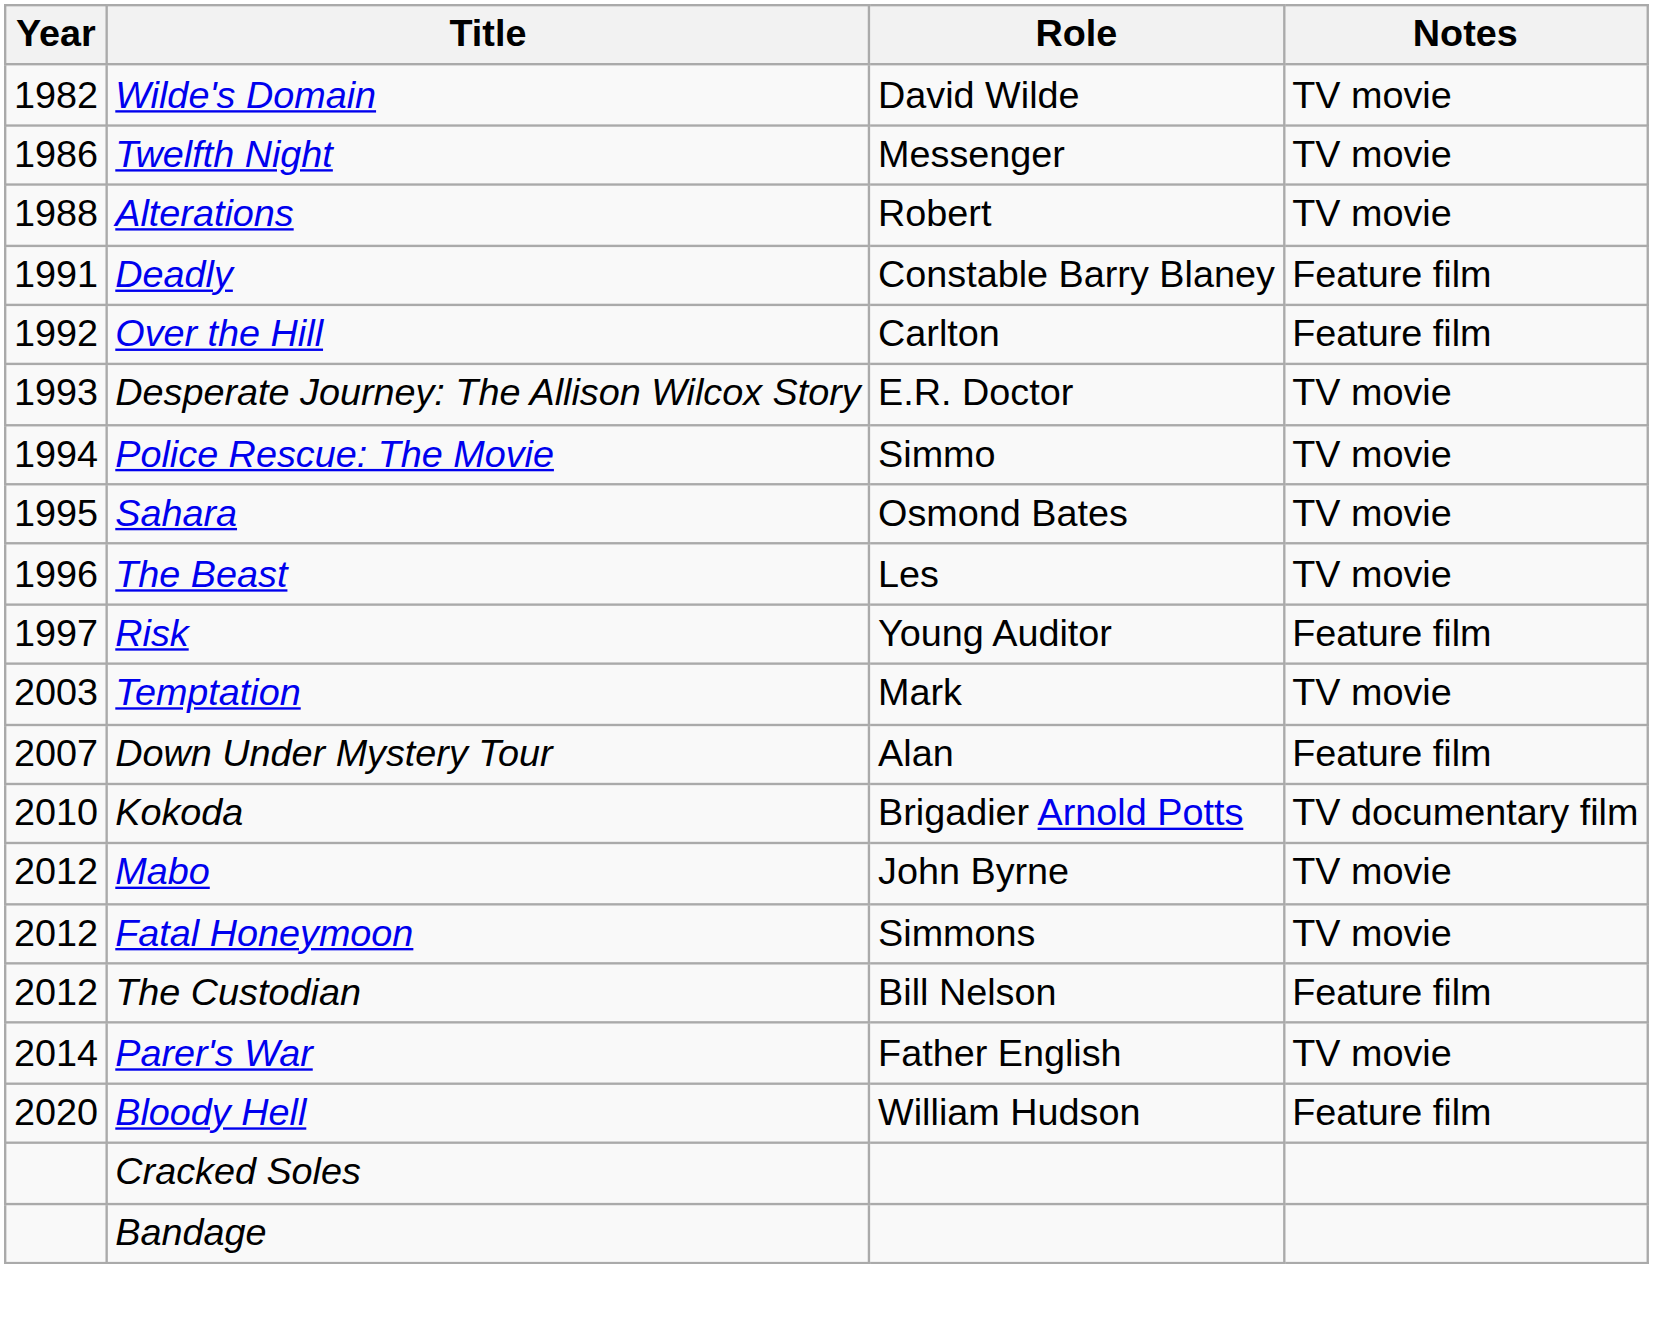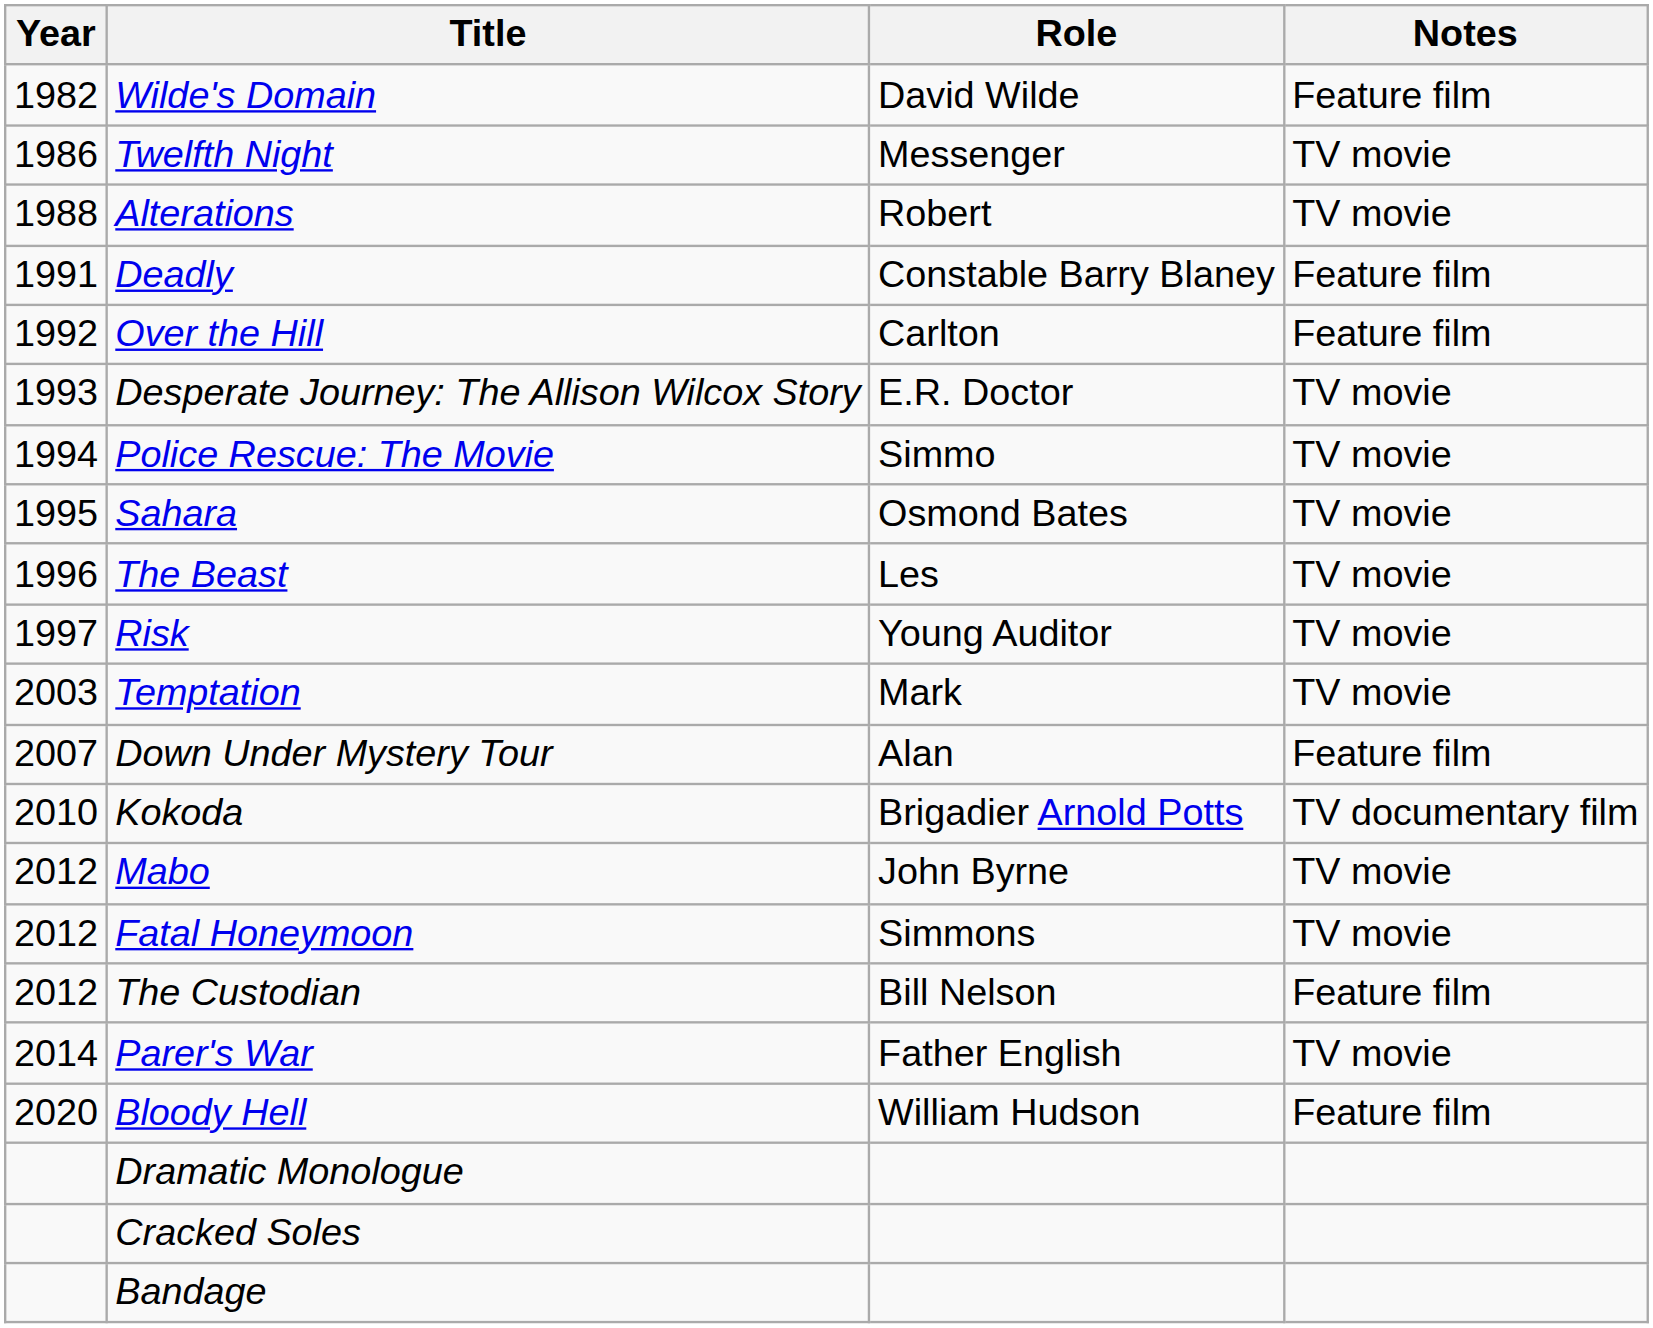 <table class="wikitable sortable">
 <tr>
 <th>Year</th>
 <th>Title</th>
 <th>Role</th>
 <th class="unsortable">Notes</th>
 </tr>
 <tr>
 <td>1982</td>
 <td><em><a href='#'>Wilde's Domain</a></em></td>
 <td>David Wilde</td>
-<td>TV movie</td>
+<td>Feature film</td>
 </tr>
 <tr>
 <td>1986</td>
 <td><em><a href='#'>Twelfth Night</a></em></td>
 <td>Messenger</td>
 <td>TV movie</td>
 </tr>
 <tr>
 <td>1988</td>
 <td><em><a href='#'>Alterations</a></em></td>
 <td>Robert</td>
 <td>TV movie</td>
 </tr>
 <tr>
 <td>1991</td>
 <td><em><a href='#'>Deadly</a></em></td>
 <td>Constable Barry Blaney</td>
 <td>Feature film</td>
 </tr>
 <tr>
 <td>1992</td>
 <td><em><a href='#'>Over the Hill</a></em></td>
 <td>Carlton</td>
 <td>Feature film</td>
 </tr>
 <tr>
 <td>1993</td>
 <td><em>Desperate Journey: The Allison Wilcox Story</em></td>
 <td>E.R. Doctor</td>
 <td>TV movie</td>
 </tr>
 <tr>
 <td>1994</td>
 <td><em><a href='#'>Police Rescue: The Movie</a></em></td>
 <td>Simmo</td>
 <td>TV movie</td>
 </tr>
 <tr>
 <td>1995</td>
 <td><em><a href='#'>Sahara</a></em></td>
 <td>Osmond Bates</td>
 <td>TV movie</td>
 </tr>
 <tr>
 <td>1996</td>
 <td><em><a href='#'>The Beast</a></em></td>
 <td>Les</td>
 <td>TV movie</td>
 </tr>
 <tr>
 <td>1997</td>
 <td><em><a href='#'>Risk</a></em></td>
 <td>Young Auditor</td>
-<td>Feature film</td>
+<td>TV movie</td>
 </tr>
 <tr>
 <td>2003</td>
 <td><em><a href='#'>Temptation</a></em></td>
 <td>Mark</td>
 <td>TV movie</td>
 </tr>
 <tr>
 <td>2007</td>
 <td><em>Down Under Mystery Tour</em></td>
 <td>Alan</td>
 <td>Feature film</td>
 </tr>
 <tr>
 <td>2010</td>
 <td><em>Kokoda</em></td>
 <td>Brigadier <a href='#'>Arnold Potts</a></td>
 <td>TV documentary film</td>
 </tr>
 <tr>
 <td>2012</td>
 <td><em><a href='#'>Mabo</a></em></td>
 <td>John Byrne</td>
 <td>TV movie</td>
 </tr>
 <tr>
 <td>2012</td>
 <td><em><a href='#'>Fatal Honeymoon</a></em></td>
 <td>Simmons</td>
 <td>TV movie</td>
 </tr>
 <tr>
 <td>2012</td>
 <td><em>The Custodian</em></td>
 <td>Bill Nelson</td>
 <td>Feature film</td>
 </tr>
 <tr>
 <td>2014</td>
 <td><em><a href='#'>Parer's War</a></em></td>
 <td>Father English</td>
 <td>TV movie</td>
 </tr>
 <tr>
 <td>2020</td>
 <td><em><a href='#'>Bloody Hell</a></em></td>
 <td>William Hudson</td>
 <td>Feature film</td>
 </tr>
 <tr>
 <td></td>
+<td><em>Dramatic Monologue</em></td>
+<td></td>
+<td></td>
+</tr>
+<tr>
+<td></td>
 <td><em>Cracked Soles</em></td>
 <td></td>
 <td></td>
 </tr>
 <tr>
 <td></td>
 <td><em>Bandage</em></td>
 <td></td>
 <td></td>
 </tr>
 </table>
